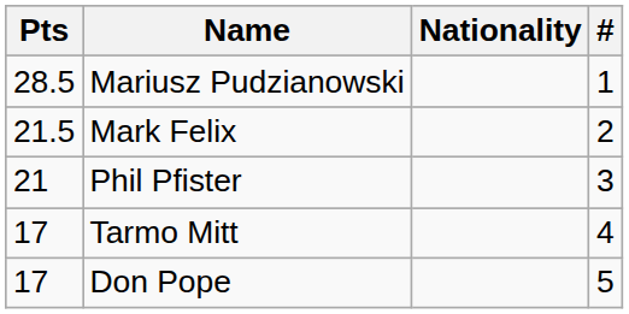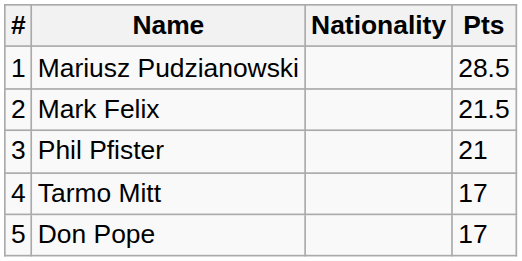 <table class="wikitable">
 <tr>
-<th>Pts</th>
+<th>#</th>
 <th>Name</th>
 <th>Nationality</th>
-<th>#</th>
+<th>Pts</th>
 </tr>
 <tr>
-<td>28.5</td>
+<td>1</td>
 <td>Mariusz Pudzianowski</td>
 <td></td>
-<td>1</td>
+<td>28.5</td>
 </tr>
 <tr>
-<td>21.5</td>
+<td>2</td>
 <td>Mark Felix</td>
 <td></td>
-<td>2</td>
+<td>21.5</td>
 </tr>
 <tr>
-<td>21</td>
+<td>3</td>
 <td>Phil Pfister</td>
 <td></td>
-<td>3</td>
+<td>21</td>
 </tr>
 <tr>
-<td>17</td>
+<td>4</td>
 <td>Tarmo Mitt</td>
 <td></td>
-<td>4</td>
+<td>17</td>
 </tr>
 <tr>
-<td>17</td>
+<td>5</td>
 <td>Don Pope</td>
 <td></td>
-<td>5</td>
+<td>17</td>
 </tr>
 </table>
